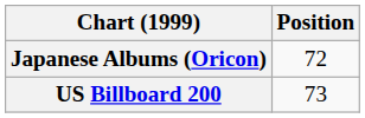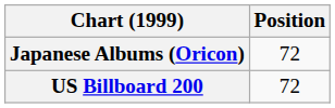 <table class="wikitable plainrowheaders sortable">
 <tr>
 <th>Chart (1999)</th>
 <th>Position</th>
 </tr>
 <tr>
 <th scope="row">Japanese Albums (<a href='#'>Oricon</a>)</th>
 <td align="center">72</td>
 </tr>
 <tr>
 <th scope="row">US <a href='#'>Billboard 200</a></th>
-<td align="center">73</td>
+<td align="center">72</td>
 </tr>
 </table>
